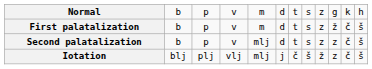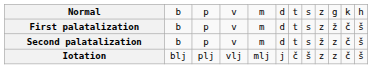 <table class="wikitable" style="text-align: center; width: 40em">
 <tr>
 <th>Normal</th>
 <td>b</td>
 <td>p</td>
 <td>v</td>
 <td>m</td>
 <td>d</td>
 <td>t</td>
 <td>s</td>
 <td>z</td>
 <td>g</td>
 <td>k</td>
 <td>h</td>
 </tr>
 <tr>
 <th>First palatalization</th>
 <td>b</td>
 <td>p</td>
 <td>v</td>
 <td>m</td>
 <td>d</td>
 <td>t</td>
 <td>s</td>
 <td>z</td>
 <td>ž</td>
 <td>č</td>
 <td>š</td>
 </tr>
 <tr>
 <th>Second palatalization</th>
 <td>b</td>
 <td>p</td>
 <td>v</td>
-<td>mlj</td>
+<td>m</td>
 <td>d</td>
 <td>t</td>
 <td>s</td>
-<td>z</td>
+<td>ž</td>
 <td>z</td>
 <td>č</td>
 <td>š</td>
 </tr>
 <tr>
 <th>Iotation</th>
 <td>blj</td>
 <td>plj</td>
 <td>vlj</td>
 <td>mlj</td>
 <td>j</td>
 <td>č</td>
 <td>š</td>
-<td>ž</td>
+<td>z</td>
 <td>z</td>
 <td>č</td>
 <td>š</td>
 </tr>
 </table>
